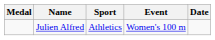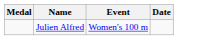 <table class="wikitable sortable" style="font-size: 95%;">
 <tr>
 <th>Medal</th>
 <th>Name</th>
-<th>Sport</th>
 <th>Event</th>
 <th>Date</th>
 </tr>
 <tr>
 <td></td>
 <td><a href='#'>Julien Alfred</a></td>
-<td><a href='#'>Athletics</a></td>
 <td><a href='#'>Women's 100 m</a></td>
 <td></td>
 </tr>
 </table>
